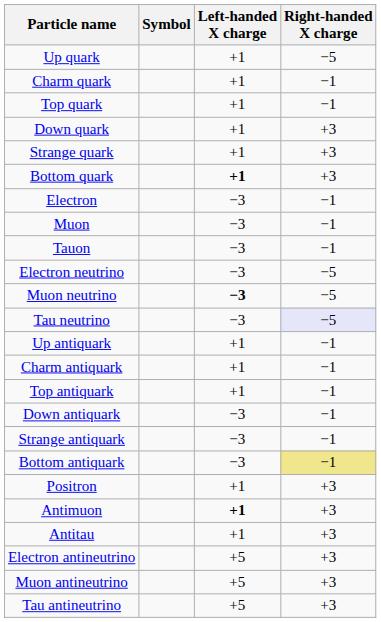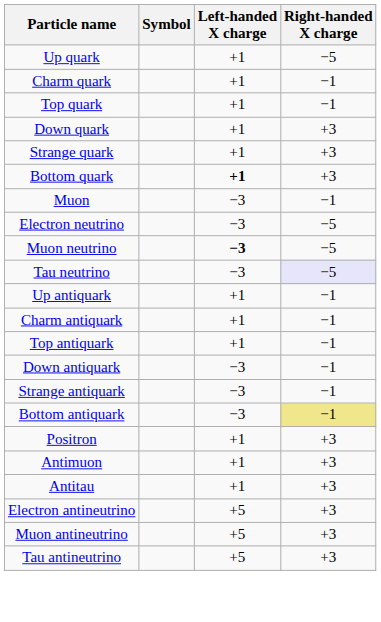 <table class="wikitable" style="text-align:center;">
 <tr>
 <th>Particle name</th>
 <th>Symbol</th>
 <th>Left-handed<br>X charge</th>
 <th>Right-handed<br>X charge</th>
 </tr>
 <tr>
 <td><a href='#'>Up quark</a></td>
 <td></td>
 <td>+1</td>
 <td>−5</td>
 </tr>
 <tr>
 <td><a href='#'>Charm quark</a></td>
 <td></td>
 <td>+1</td>
 <td>−1</td>
 </tr>
 <tr>
 <td><a href='#'>Top quark</a></td>
 <td></td>
 <td>+1</td>
 <td>−1</td>
 </tr>
 <tr>
 <td><a href='#'>Down quark</a></td>
 <td></td>
 <td>+1</td>
 <td>+3</td>
 </tr>
 <tr>
 <td><a href='#'>Strange quark</a></td>
 <td></td>
 <td>+1</td>
 <td>+3</td>
 </tr>
 <tr>
 <td><a href='#'>Bottom quark</a></td>
 <td></td>
 <td><strong>+1</strong></td>
 <td>+3</td>
 </tr>
 <tr>
-<td><a href='#'>Electron</a></td>
-<td></td>
-<td>−3</td>
-<td>−1</td>
-</tr>
-<tr>
 <td><a href='#'>Muon</a></td>
-<td></td>
-<td>−3</td>
-<td>−1</td>
-</tr>
-<tr>
-<td><a href='#'>Tauon</a></td>
 <td></td>
 <td>−3</td>
 <td>−1</td>
 </tr>
 <tr>
 <td><a href='#'>Electron neutrino</a></td>
 <td></td>
 <td>−3</td>
 <td>−5</td>
 </tr>
 <tr>
 <td><a href='#'>Muon neutrino</a></td>
 <td></td>
 <td><strong>−3</strong></td>
 <td>−5</td>
 </tr>
 <tr>
 <td><a href='#'>Tau neutrino</a></td>
 <td></td>
 <td>−3</td>
 <td style="background: lavender;">−5</td>
 </tr>
 <tr>
 <td><a href='#'>Up antiquark</a></td>
 <td></td>
 <td>+1</td>
 <td>−1</td>
 </tr>
 <tr>
 <td><a href='#'>Charm antiquark</a></td>
 <td></td>
 <td>+1</td>
 <td>−1</td>
 </tr>
 <tr>
 <td><a href='#'>Top antiquark</a></td>
 <td></td>
 <td>+1</td>
 <td>−1</td>
 </tr>
 <tr>
 <td><a href='#'>Down antiquark</a></td>
 <td></td>
 <td>−3</td>
 <td>−1</td>
 </tr>
 <tr>
 <td><a href='#'>Strange antiquark</a></td>
 <td></td>
 <td>−3</td>
 <td>−1</td>
 </tr>
 <tr>
 <td><a href='#'>Bottom antiquark</a></td>
 <td></td>
 <td>−3</td>
 <td style="background: khaki;">−1</td>
 </tr>
 <tr>
 <td><a href='#'>Positron</a></td>
 <td></td>
 <td>+1</td>
 <td>+3</td>
 </tr>
 <tr>
 <td><a href='#'>Antimuon</a></td>
 <td></td>
-<td><strong>+1</strong></td>
+<td>+1</td>
 <td>+3</td>
 </tr>
 <tr>
 <td><a href='#'>Antitau</a></td>
 <td></td>
 <td>+1</td>
 <td>+3</td>
 </tr>
 <tr>
 <td><a href='#'>Electron antineutrino</a></td>
 <td></td>
 <td>+5</td>
 <td>+3</td>
 </tr>
 <tr>
 <td><a href='#'>Muon antineutrino</a></td>
 <td></td>
 <td>+5</td>
 <td>+3</td>
 </tr>
 <tr>
 <td><a href='#'>Tau antineutrino</a></td>
 <td></td>
 <td>+5</td>
 <td>+3</td>
 </tr>
 </table>
